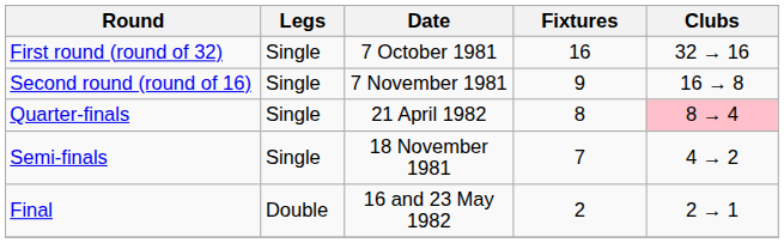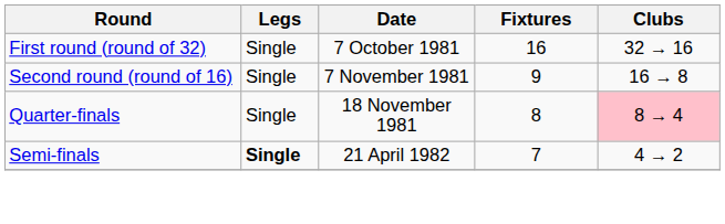 <table class="wikitable" style="text-align:left">
 <tr>
 <th width=200>Round</th>
 <th width=60>Legs</th>
 <th width=130>Date</th>
 <th width=100>Fixtures</th>
 <th width=100>Clubs</th>
 </tr>
 <tr>
 <td><a href='#'>First round (round of 32)</a></td>
 <td>Single</td>
 <td align="center">7 October 1981</td>
 <td align="center">16</td>
 <td align="center">32 → 16</td>
 </tr>
 <tr>
 <td><a href='#'>Second round (round of 16)</a></td>
 <td>Single</td>
 <td align="center">7 November 1981</td>
 <td align="center">9</td>
 <td align="center">16 → 8</td>
 </tr>
 <tr>
 <td><a href='#'>Quarter-finals</a></td>
 <td>Single</td>
-<td align="center">21 April 1982</td>
+<td align="center">18 November 1981</td>
 <td align="center">8</td>
 <td align="center" style="background: pink;">8 → 4</td>
 </tr>
 <tr>
 <td><a href='#'>Semi-finals</a></td>
-<td>Single</td>
-<td align="center">18 November 1981</td>
+<td><strong>Single</strong></td>
+<td align="center">21 April 1982</td>
 <td align="center">7</td>
 <td align="center">4 → 2</td>
 </tr>
 <tr>
-<td><a href='#'>Final</a></td>
-<td>Double</td>
-<td align="center">16 and 23 May 1982</td>
-<td align="center">2</td>
-<td align="center">2 → 1</td>
-</tr>
-<tr>
 </tr>
 </table>
